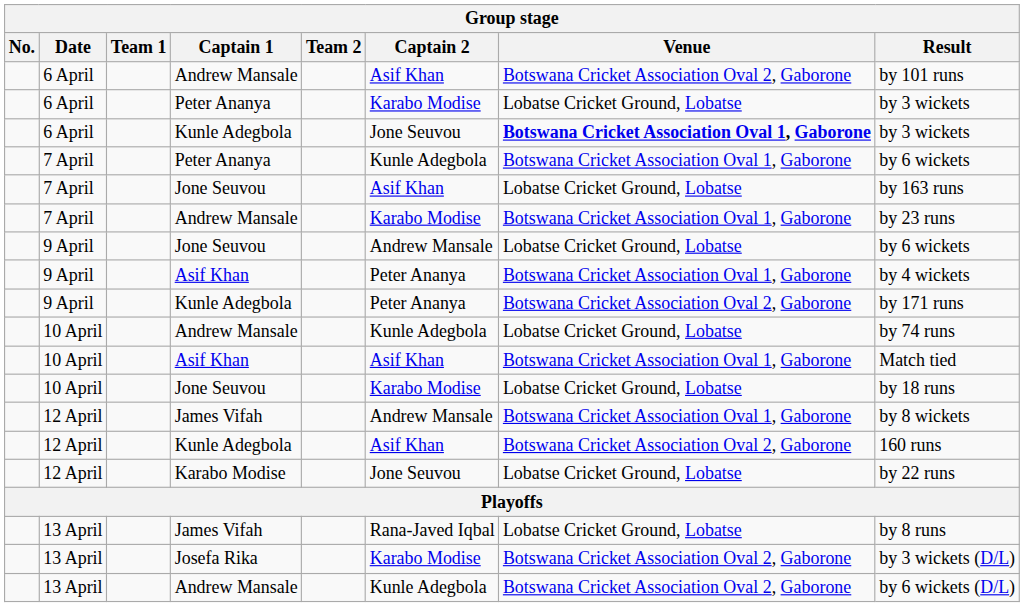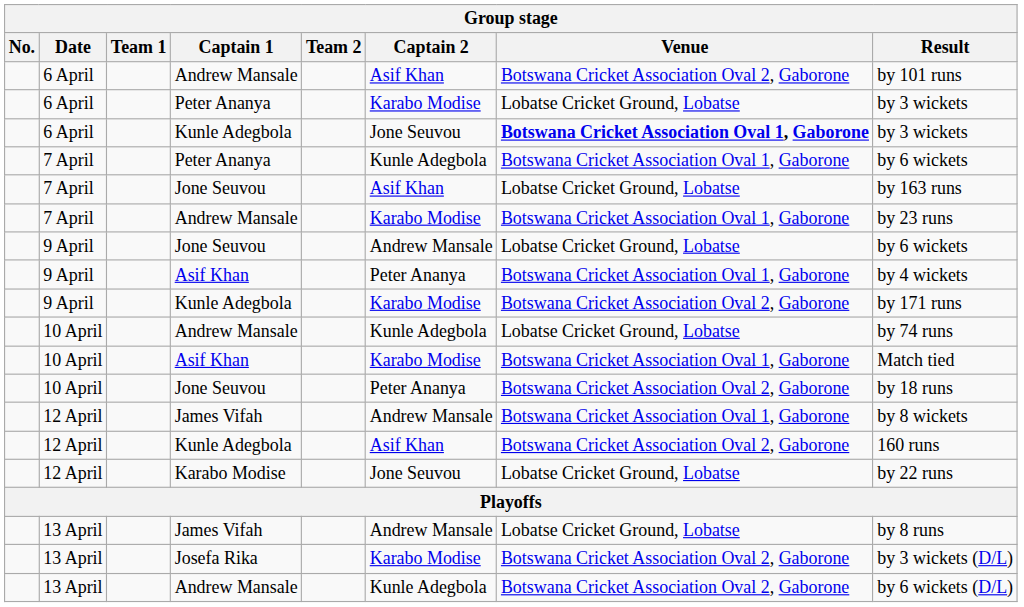 <table class="wikitable">
 <tr>
 <th colspan="8">Group stage</th>
 </tr>
 <tr>
 <th>No.</th>
 <th>Date</th>
 <th>Team 1</th>
 <th>Captain 1</th>
 <th>Team 2</th>
 <th>Captain 2</th>
 <th>Venue</th>
 <th>Result</th>
 </tr>
 <tr>
 <td></td>
 <td>6 April</td>
 <td></td>
 <td>Andrew Mansale</td>
 <td></td>
 <td><a href='#'>Asif Khan</a></td>
 <td><a href='#'>Botswana Cricket Association Oval 2</a>, <a href='#'>Gaborone</a></td>
 <td> by 101 runs</td>
 </tr>
 <tr>
 <td></td>
 <td>6 April</td>
 <td></td>
 <td>Peter Ananya</td>
 <td></td>
 <td><a href='#'>Karabo Modise</a></td>
 <td>Lobatse Cricket Ground, <a href='#'>Lobatse</a></td>
 <td> by 3 wickets</td>
 </tr>
 <tr>
 <td></td>
 <td>6 April</td>
 <td></td>
 <td>Kunle Adegbola</td>
 <td></td>
 <td>Jone Seuvou</td>
 <td><strong><a href='#'>Botswana Cricket Association Oval 1</a>, <a href='#'>Gaborone</a></strong></td>
 <td> by 3 wickets</td>
 </tr>
 <tr>
 <td></td>
 <td>7 April</td>
 <td></td>
 <td>Peter Ananya</td>
 <td></td>
 <td>Kunle Adegbola</td>
 <td><a href='#'>Botswana Cricket Association Oval 1</a>, <a href='#'>Gaborone</a></td>
 <td> by 6 wickets</td>
 </tr>
 <tr>
 <td></td>
 <td>7 April</td>
 <td></td>
 <td>Jone Seuvou</td>
 <td></td>
 <td><a href='#'>Asif Khan</a></td>
 <td>Lobatse Cricket Ground, <a href='#'>Lobatse</a></td>
 <td> by 163 runs</td>
 </tr>
 <tr>
 <td></td>
 <td>7 April</td>
 <td></td>
 <td>Andrew Mansale</td>
 <td></td>
 <td><a href='#'>Karabo Modise</a></td>
 <td><a href='#'>Botswana Cricket Association Oval 1</a>, <a href='#'>Gaborone</a></td>
 <td> by 23 runs</td>
 </tr>
 <tr>
 <td></td>
 <td>9 April</td>
 <td></td>
 <td>Jone Seuvou</td>
 <td></td>
 <td>Andrew Mansale</td>
 <td>Lobatse Cricket Ground, <a href='#'>Lobatse</a></td>
 <td> by 6 wickets</td>
 </tr>
 <tr>
 <td></td>
 <td>9 April</td>
 <td></td>
 <td><a href='#'>Asif Khan</a></td>
 <td></td>
 <td>Peter Ananya</td>
 <td><a href='#'>Botswana Cricket Association Oval 1</a>, <a href='#'>Gaborone</a></td>
 <td> by 4 wickets</td>
 </tr>
 <tr>
 <td></td>
 <td>9 April</td>
 <td></td>
 <td>Kunle Adegbola</td>
 <td></td>
-<td>Peter Ananya</td>
+<td><a href='#'>Karabo Modise</a></td>
 <td><a href='#'>Botswana Cricket Association Oval 2</a>, <a href='#'>Gaborone</a></td>
 <td> by 171 runs</td>
 </tr>
 <tr>
 <td></td>
 <td>10 April</td>
 <td></td>
 <td>Andrew Mansale</td>
 <td></td>
 <td>Kunle Adegbola</td>
 <td>Lobatse Cricket Ground, <a href='#'>Lobatse</a></td>
 <td> by 74 runs</td>
 </tr>
 <tr>
 <td></td>
 <td>10 April</td>
 <td></td>
 <td><a href='#'>Asif Khan</a></td>
 <td></td>
-<td><a href='#'>Asif Khan</a></td>
+<td><a href='#'>Karabo Modise</a></td>
 <td><a href='#'>Botswana Cricket Association Oval 1</a>, <a href='#'>Gaborone</a></td>
 <td>Match tied</td>
 </tr>
 <tr>
 <td></td>
 <td>10 April</td>
 <td></td>
 <td>Jone Seuvou</td>
 <td></td>
-<td><a href='#'>Karabo Modise</a></td>
-<td>Lobatse Cricket Ground, <a href='#'>Lobatse</a></td>
+<td>Peter Ananya</td>
+<td><a href='#'>Botswana Cricket Association Oval 2</a>, <a href='#'>Gaborone</a></td>
 <td> by 18 runs</td>
 </tr>
 <tr>
 <td></td>
 <td>12 April</td>
 <td></td>
 <td>James Vifah</td>
 <td></td>
 <td>Andrew Mansale</td>
 <td><a href='#'>Botswana Cricket Association Oval 1</a>, <a href='#'>Gaborone</a></td>
 <td> by 8 wickets</td>
 </tr>
 <tr>
 <td></td>
 <td>12 April</td>
 <td></td>
 <td>Kunle Adegbola</td>
 <td></td>
 <td><a href='#'>Asif Khan</a></td>
 <td><a href='#'>Botswana Cricket Association Oval 2</a>, <a href='#'>Gaborone</a></td>
 <td> 160 runs</td>
 </tr>
 <tr>
 <td></td>
 <td>12 April</td>
 <td></td>
 <td>Karabo Modise</td>
 <td></td>
 <td>Jone Seuvou</td>
 <td>Lobatse Cricket Ground, <a href='#'>Lobatse</a></td>
 <td> by 22 runs</td>
 </tr>
 <tr>
 <th colspan="8">Playoffs</th>
 </tr>
 <tr>
 <td></td>
 <td>13 April</td>
 <td></td>
 <td>James Vifah</td>
 <td></td>
-<td>Rana-Javed Iqbal</td>
+<td>Andrew Mansale</td>
 <td>Lobatse Cricket Ground, <a href='#'>Lobatse</a></td>
 <td> by 8 runs</td>
 </tr>
 <tr>
 <td></td>
 <td>13 April</td>
 <td></td>
 <td>Josefa Rika</td>
 <td></td>
 <td><a href='#'>Karabo Modise</a></td>
 <td><a href='#'>Botswana Cricket Association Oval 2</a>, <a href='#'>Gaborone</a></td>
 <td> by 3 wickets (<a href='#'>D/L</a>)</td>
 </tr>
 <tr>
 <td></td>
 <td>13 April</td>
 <td></td>
 <td>Andrew Mansale</td>
 <td></td>
 <td>Kunle Adegbola</td>
 <td><a href='#'>Botswana Cricket Association Oval 2</a>, <a href='#'>Gaborone</a></td>
 <td> by 6 wickets (<a href='#'>D/L</a>)</td>
 </tr>
 </table>
